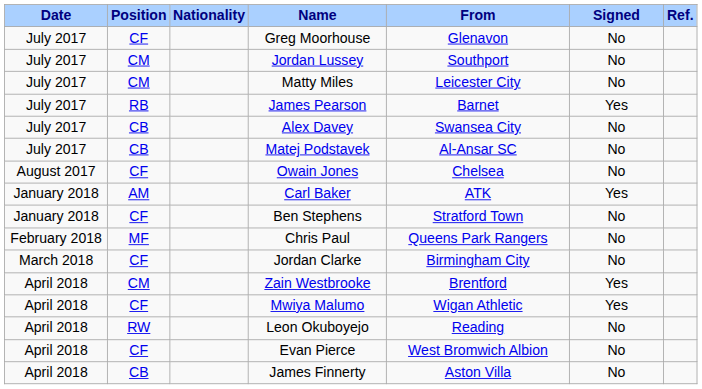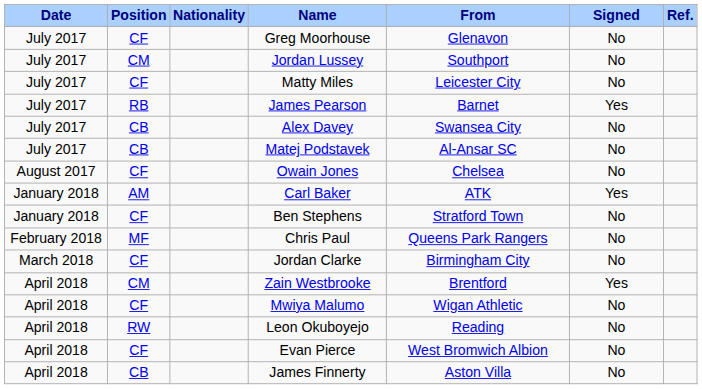 <table class="wikitable" style="text-align:center">
 <tr>
 <th style="background:#AAD0FF;color:#000080;width:110px">Date</th>
 <th style="background:#AAD0FF;color:#000080;width:50px">Position</th>
 <th style="background:#AAD0FF;color:#000080;width:50px">Nationality</th>
 <th style="background:#AAD0FF;color:#000080;width:150px">Name</th>
 <th style="background:#AAD0FF;color:#000080;width:200px">From</th>
 <th style="background:#AAD0FF;color:#000080;width:100px">Signed</th>
 <th style="background:#AAD0FF;color:#000080;width:25px">Ref.</th>
 </tr>
 <tr>
 <td>July 2017</td>
 <td><a href='#'>CF</a></td>
 <td></td>
 <td>Greg Moorhouse</td>
 <td> <a href='#'>Glenavon</a></td>
 <td>No</td>
 <td></td>
 </tr>
 <tr>
 <td>July 2017</td>
 <td><a href='#'>CM</a></td>
 <td></td>
 <td><a href='#'>Jordan Lussey</a></td>
 <td> <a href='#'>Southport</a></td>
 <td>No</td>
 <td></td>
 </tr>
 <tr>
 <td>July 2017</td>
-<td><a href='#'>CM</a></td>
+<td><a href='#'>CF</a></td>
 <td></td>
 <td>Matty Miles</td>
 <td> <a href='#'>Leicester City</a></td>
 <td>No</td>
 <td></td>
 </tr>
 <tr>
 <td>July 2017</td>
 <td><a href='#'>RB</a></td>
 <td></td>
 <td><a href='#'>James Pearson</a></td>
 <td> <a href='#'>Barnet</a></td>
 <td>Yes</td>
 <td></td>
 </tr>
 <tr>
 <td>July 2017</td>
 <td><a href='#'>CB</a></td>
 <td></td>
 <td><a href='#'>Alex Davey</a></td>
 <td> <a href='#'>Swansea City</a></td>
 <td>No</td>
 <td></td>
 </tr>
 <tr>
 <td>July 2017</td>
 <td><a href='#'>CB</a></td>
 <td></td>
 <td><a href='#'>Matej Podstavek</a></td>
 <td> <a href='#'>Al-Ansar SC</a></td>
 <td>No</td>
 <td></td>
 </tr>
 <tr>
 <td>August 2017</td>
 <td><a href='#'>CF</a></td>
 <td></td>
 <td><a href='#'>Owain Jones</a></td>
 <td> <a href='#'>Chelsea</a></td>
 <td>No</td>
 <td></td>
 </tr>
 <tr>
 <td>January 2018</td>
 <td><a href='#'>AM</a></td>
 <td></td>
 <td><a href='#'>Carl Baker</a></td>
 <td> <a href='#'>ATK</a></td>
 <td>Yes</td>
 <td></td>
 </tr>
 <tr>
 <td>January 2018</td>
 <td><a href='#'>CF</a></td>
 <td></td>
 <td>Ben Stephens</td>
 <td> <a href='#'>Stratford Town</a></td>
 <td>No</td>
 <td></td>
 </tr>
 <tr>
 <td>February 2018</td>
 <td><a href='#'>MF</a></td>
 <td></td>
 <td>Chris Paul</td>
 <td> <a href='#'>Queens Park Rangers</a></td>
 <td>No</td>
 <td></td>
 </tr>
 <tr>
 <td>March 2018</td>
 <td><a href='#'>CF</a></td>
 <td></td>
 <td>Jordan Clarke</td>
 <td> <a href='#'>Birmingham City</a></td>
 <td>No</td>
 <td></td>
 </tr>
 <tr>
 <td>April 2018</td>
 <td><a href='#'>CM</a></td>
 <td></td>
 <td><a href='#'>Zain Westbrooke</a></td>
 <td> <a href='#'>Brentford</a></td>
 <td>Yes</td>
 <td></td>
 </tr>
 <tr>
 <td>April 2018</td>
 <td><a href='#'>CF</a></td>
 <td></td>
 <td><a href='#'>Mwiya Malumo</a></td>
 <td> <a href='#'>Wigan Athletic</a></td>
-<td>Yes</td>
+<td>No</td>
 <td></td>
 </tr>
 <tr>
 <td>April 2018</td>
 <td><a href='#'>RW</a></td>
 <td></td>
 <td>Leon Okuboyejo</td>
 <td> <a href='#'>Reading</a></td>
 <td>No</td>
 <td></td>
 </tr>
 <tr>
 <td>April 2018</td>
 <td><a href='#'>CF</a></td>
 <td></td>
 <td>Evan Pierce</td>
 <td> <a href='#'>West Bromwich Albion</a></td>
 <td>No</td>
 <td></td>
 </tr>
 <tr>
 <td>April 2018</td>
 <td><a href='#'>CB</a></td>
 <td></td>
 <td>James Finnerty</td>
 <td> <a href='#'>Aston Villa</a></td>
 <td>No</td>
 <td></td>
 </tr>
 </table>
